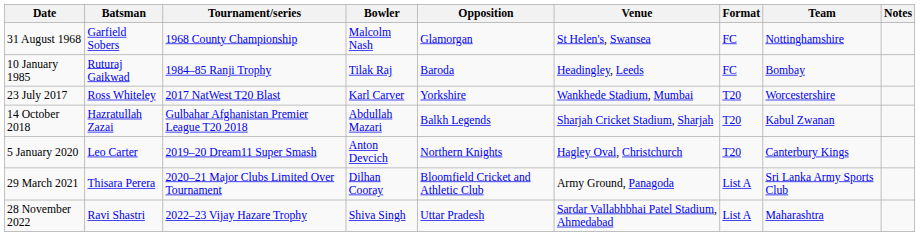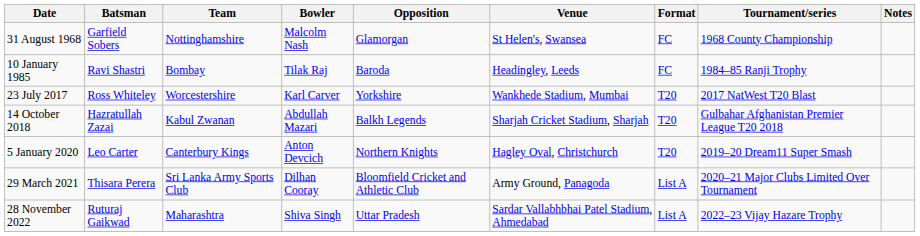 <table class="wikitable sortable">
 <tr>
 <th>Date</th>
 <th>Batsman</th>
-<th>Tournament/series</th>
+<th>Team</th>
 <th>Bowler</th>
 <th>Opposition</th>
 <th>Venue</th>
 <th>Format</th>
-<th>Team</th>
+<th>Tournament/series</th>
 <th>Notes</th>
 </tr>
 <tr>
 <td>31 August 1968</td>
 <td><a href='#'>Garfield Sobers</a></td>
-<td><a href='#'>1968 County Championship</a></td>
+<td><a href='#'>Nottinghamshire</a></td>
 <td><a href='#'>Malcolm Nash</a></td>
 <td><a href='#'>Glamorgan</a></td>
 <td><a href='#'>St Helen's</a>, <a href='#'>Swansea</a></td>
 <td><a href='#'>FC</a></td>
-<td><a href='#'>Nottinghamshire</a></td>
+<td><a href='#'>1968 County Championship</a></td>
 <td></td>
 </tr>
 <tr>
 <td>10 January 1985</td>
-<td><a href='#'>Ruturaj Gaikwad</a></td>
-<td><a href='#'>1984–85 Ranji Trophy</a></td>
+<td><a href='#'>Ravi Shastri</a></td>
+<td><a href='#'>Bombay</a></td>
 <td><a href='#'>Tilak Raj</a></td>
 <td><a href='#'>Baroda</a></td>
 <td><a href='#'>Headingley</a>, <a href='#'>Leeds</a></td>
 <td><a href='#'>FC</a></td>
-<td><a href='#'>Bombay</a></td>
+<td><a href='#'>1984–85 Ranji Trophy</a></td>
 <td></td>
 </tr>
 <tr>
 <td>23 July 2017</td>
 <td><a href='#'>Ross Whiteley</a></td>
-<td><a href='#'>2017 NatWest T20 Blast</a></td>
+<td><a href='#'>Worcestershire</a></td>
 <td><a href='#'>Karl Carver</a></td>
 <td><a href='#'>Yorkshire</a></td>
 <td><a href='#'>Wankhede Stadium</a>, <a href='#'>Mumbai</a></td>
 <td><a href='#'>T20</a></td>
-<td><a href='#'>Worcestershire</a></td>
+<td><a href='#'>2017 NatWest T20 Blast</a></td>
 <td></td>
 </tr>
 <tr>
 <td>14 October 2018</td>
 <td><a href='#'>Hazratullah Zazai</a></td>
-<td><a href='#'>Gulbahar Afghanistan Premier League T20 2018</a></td>
+<td><a href='#'>Kabul Zwanan</a></td>
 <td><a href='#'>Abdullah Mazari</a></td>
 <td><a href='#'>Balkh Legends</a></td>
 <td><a href='#'>Sharjah Cricket Stadium</a>, <a href='#'>Sharjah</a></td>
 <td><a href='#'>T20</a></td>
-<td><a href='#'>Kabul Zwanan</a></td>
+<td><a href='#'>Gulbahar Afghanistan Premier League T20 2018</a></td>
 <td></td>
 </tr>
 <tr>
 <td>5 January 2020</td>
 <td><a href='#'>Leo Carter</a></td>
-<td><a href='#'> 2019–20 Dream11 Super Smash</a></td>
+<td><a href='#'> Canterbury Kings</a></td>
 <td><a href='#'>Anton Devcich</a></td>
 <td><a href='#'> Northern Knights</a></td>
 <td><a href='#'>Hagley Oval</a>, <a href='#'>Christchurch</a></td>
 <td><a href='#'>T20</a></td>
-<td><a href='#'> Canterbury Kings</a></td>
+<td><a href='#'> 2019–20 Dream11 Super Smash</a></td>
 <td></td>
 </tr>
 <tr>
 <td>29 March 2021</td>
 <td><a href='#'>Thisara Perera</a></td>
-<td><a href='#'>2020–21 Major Clubs Limited Over Tournament</a></td>
+<td><a href='#'>Sri Lanka Army Sports Club</a></td>
 <td><a href='#'>Dilhan Cooray</a></td>
 <td><a href='#'>Bloomfield Cricket and Athletic Club</a></td>
 <td>Army Ground, <a href='#'>Panagoda</a></td>
 <td><a href='#'> List A</a></td>
-<td><a href='#'>Sri Lanka Army Sports Club</a></td>
+<td><a href='#'>2020–21 Major Clubs Limited Over Tournament</a></td>
 <td></td>
 </tr>
 <tr>
 <td>28 November 2022</td>
-<td><a href='#'>Ravi Shastri</a></td>
-<td><a href='#'>2022–23 Vijay Hazare Trophy</a></td>
+<td><a href='#'>Ruturaj Gaikwad</a></td>
+<td><a href='#'>Maharashtra</a></td>
 <td><a href='#'>Shiva Singh</a></td>
 <td><a href='#'>Uttar Pradesh</a></td>
 <td><a href='#'>Sardar Vallabhbhai Patel Stadium</a>, <a href='#'>Ahmedabad</a></td>
 <td><a href='#'> List A</a></td>
-<td><a href='#'>Maharashtra</a></td>
+<td><a href='#'>2022–23 Vijay Hazare Trophy</a></td>
 <td></td>
 </tr>
 </table>
